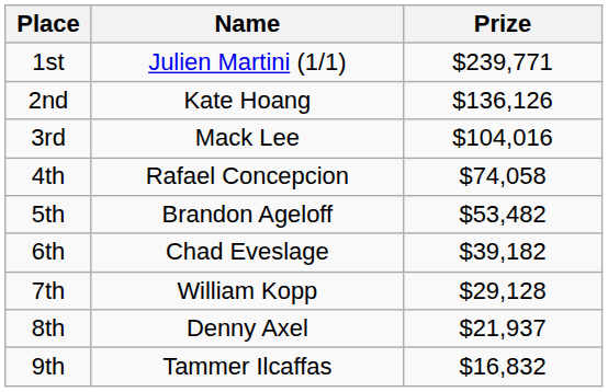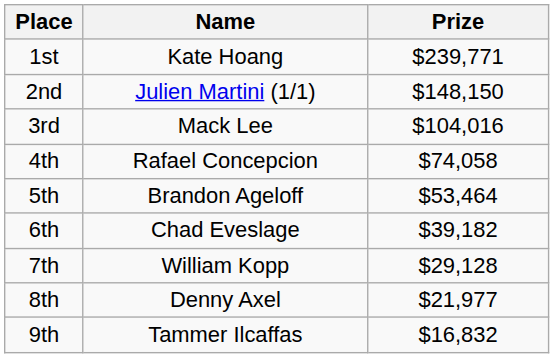 <table class="wikitable">
 <tr>
 <th width="50">Place</th>
 <th width="200">Name</th>
 <th width="125">Prize</th>
 </tr>
 <tr>
 <td align = "center">1st</td>
-<td align = "center"><a href='#'>Julien Martini</a> (1/1)</td>
+<td align = "center">Kate Hoang</td>
 <td align = "center">$239,771</td>
 </tr>
 <tr>
 <td align = "center">2nd</td>
-<td align = "center">Kate Hoang</td>
-<td align = "center">$136,126</td>
+<td align = "center"><a href='#'>Julien Martini</a> (1/1)</td>
+<td align = "center">$148,150</td>
 </tr>
 <tr>
 <td align = "center">3rd</td>
 <td align = "center">Mack Lee</td>
 <td align = "center">$104,016</td>
 </tr>
 <tr>
 <td align = "center">4th</td>
 <td align = "center">Rafael Concepcion</td>
 <td align = "center">$74,058</td>
 </tr>
 <tr>
 <td align = "center">5th</td>
 <td align = "center">Brandon Ageloff</td>
-<td align = "center">$53,482</td>
+<td align = "center">$53,464</td>
 </tr>
 <tr>
 <td align = "center">6th</td>
 <td align = "center">Chad Eveslage</td>
 <td align = "center">$39,182</td>
 </tr>
 <tr>
 <td align = "center">7th</td>
 <td align = "center">William Kopp</td>
 <td align = "center">$29,128</td>
 </tr>
 <tr>
 <td align = "center">8th</td>
 <td align = "center">Denny Axel</td>
-<td align = "center">$21,937</td>
+<td align = "center">$21,977</td>
 </tr>
 <tr>
 <td align = "center">9th</td>
 <td align = "center">Tammer Ilcaffas</td>
 <td align = "center">$16,832</td>
 </tr>
 </table>
